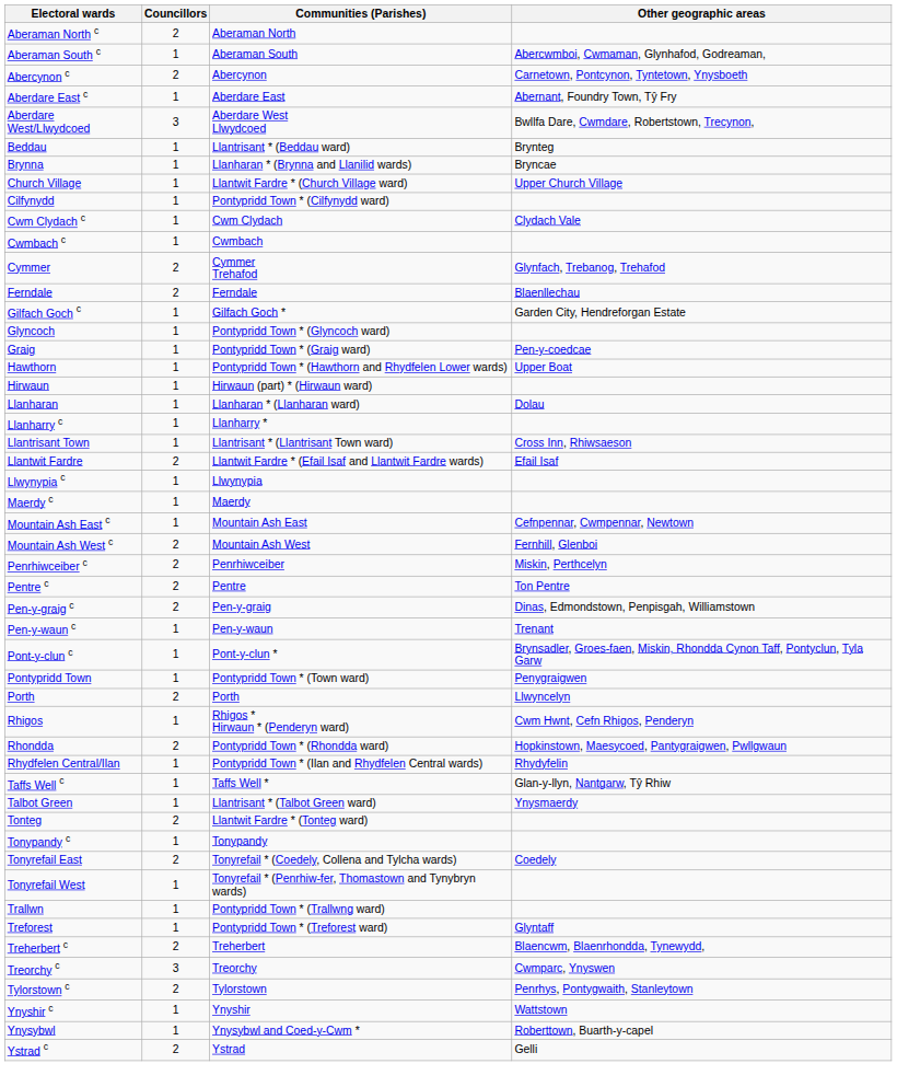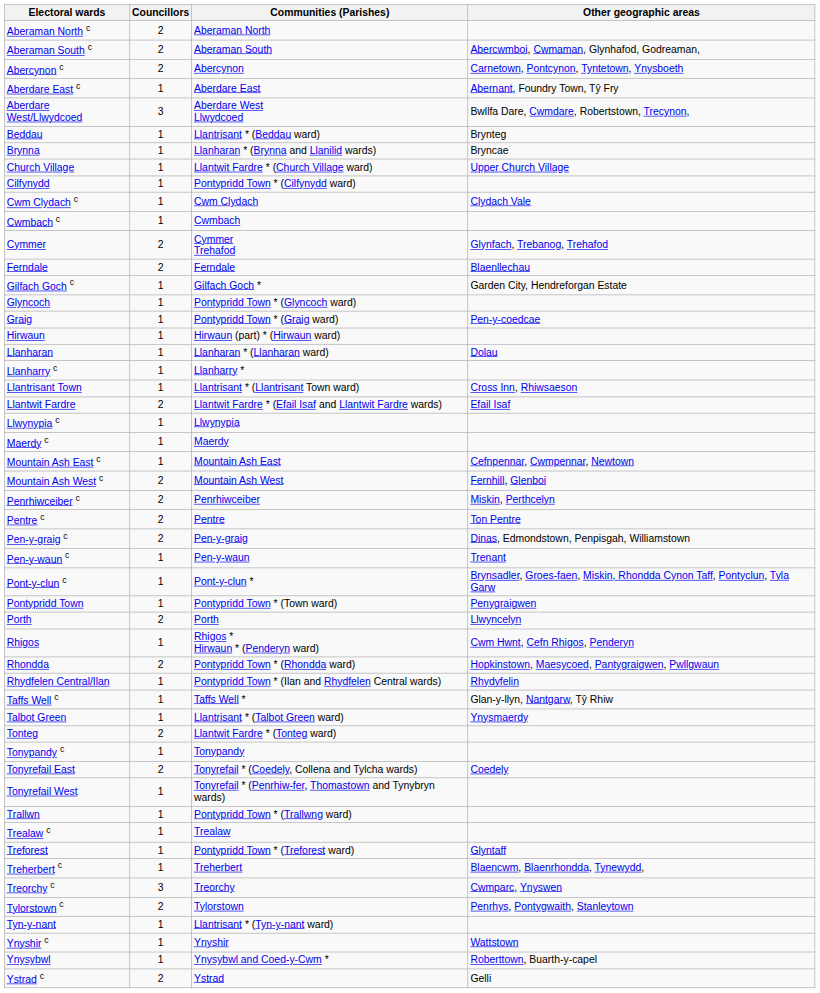 <table class="wikitable">
 <tr>
 <th>Electoral wards</th>
 <th>Councillors</th>
 <th>Communities (Parishes)</th>
 <th>Other geographic areas</th>
 </tr>
 <tr>
 <td><a href='#'>Aberaman North</a> <sup>c</sup></td>
 <td align="center">2</td>
 <td><a href='#'>Aberaman North</a></td>
 <td></td>
 </tr>
 <tr>
 <td><a href='#'>Aberaman South</a> <sup>c</sup></td>
-<td align="center">1</td>
+<td align="center">2</td>
 <td><a href='#'>Aberaman South</a></td>
 <td><a href='#'>Abercwmboi</a>, <a href='#'>Cwmaman</a>, Glynhafod, Godreaman,</td>
 </tr>
 <tr>
 <td><a href='#'>Abercynon</a> <sup>c</sup></td>
 <td align="center">2</td>
 <td><a href='#'>Abercynon</a></td>
 <td><a href='#'>Carnetown</a>, <a href='#'>Pontcynon</a>, <a href='#'>Tyntetown</a>, <a href='#'>Ynysboeth</a></td>
 </tr>
 <tr>
 <td><a href='#'>Aberdare East</a> <sup>c</sup></td>
 <td align="center">1</td>
 <td><a href='#'>Aberdare East</a></td>
 <td><a href='#'>Abernant</a>, Foundry Town, Tŷ Fry</td>
 </tr>
 <tr>
 <td><a href='#'>Aberdare West/Llwydcoed</a></td>
 <td align="center">3</td>
 <td><a href='#'>Aberdare West</a><br><a href='#'>Llwydcoed</a></td>
 <td>Bwllfa Dare, <a href='#'>Cwmdare</a>, Robertstown, <a href='#'>Trecynon</a>,</td>
 </tr>
 <tr>
 <td><a href='#'>Beddau</a></td>
 <td align="center">1</td>
 <td><a href='#'>Llantrisant</a> * (<a href='#'>Beddau</a> ward)</td>
 <td>Brynteg</td>
 </tr>
 <tr>
 <td><a href='#'>Brynna</a></td>
 <td align="center">1</td>
 <td><a href='#'>Llanharan</a> * (<a href='#'>Brynna</a> and <a href='#'>Llanilid</a> wards)</td>
 <td>Bryncae</td>
 </tr>
 <tr>
 <td><a href='#'>Church Village</a></td>
 <td align="center">1</td>
 <td><a href='#'>Llantwit Fardre</a> * (<a href='#'>Church Village</a> ward)</td>
 <td><a href='#'>Upper Church Village</a></td>
 </tr>
 <tr>
 <td><a href='#'>Cilfynydd</a></td>
 <td align="center">1</td>
 <td><a href='#'>Pontypridd Town</a> * (<a href='#'>Cilfynydd</a> ward)</td>
 <td></td>
 </tr>
 <tr>
 <td><a href='#'>Cwm Clydach</a> <sup>c</sup></td>
 <td align="center">1</td>
 <td><a href='#'>Cwm Clydach</a></td>
 <td><a href='#'>Clydach Vale</a></td>
 </tr>
 <tr>
 <td><a href='#'>Cwmbach</a> <sup>c</sup></td>
 <td align="center">1</td>
 <td><a href='#'>Cwmbach</a></td>
 <td></td>
 </tr>
 <tr>
 <td><a href='#'>Cymmer</a></td>
 <td align="center">2</td>
 <td><a href='#'>Cymmer</a><br><a href='#'>Trehafod</a></td>
 <td><a href='#'>Glynfach</a>, <a href='#'>Trebanog</a>, <a href='#'>Trehafod</a></td>
 </tr>
 <tr>
 <td><a href='#'>Ferndale</a></td>
 <td align="center">2</td>
 <td><a href='#'>Ferndale</a></td>
 <td><a href='#'>Blaenllechau</a></td>
 </tr>
 <tr>
 <td><a href='#'>Gilfach Goch</a> <sup>c</sup></td>
 <td align="center">1</td>
 <td><a href='#'>Gilfach Goch</a> *</td>
 <td>Garden City, Hendreforgan Estate</td>
 </tr>
 <tr>
 <td><a href='#'>Glyncoch</a></td>
 <td align="center">1</td>
 <td><a href='#'>Pontypridd Town</a> * (<a href='#'>Glyncoch</a> ward)</td>
 <td></td>
 </tr>
 <tr>
 <td><a href='#'>Graig</a></td>
 <td align="center">1</td>
 <td><a href='#'>Pontypridd Town</a> * (<a href='#'>Graig</a> ward)</td>
 <td><a href='#'>Pen-y-coedcae</a></td>
-</tr>
-<tr>
-<td><a href='#'>Hawthorn</a></td>
-<td align="center">1</td>
-<td><a href='#'>Pontypridd Town</a> * (<a href='#'>Hawthorn</a> and <a href='#'>Rhydfelen Lower</a> wards)</td>
-<td><a href='#'>Upper Boat</a></td>
 </tr>
 <tr>
 <td><a href='#'>Hirwaun</a></td>
 <td align="center">1</td>
 <td><a href='#'>Hirwaun</a> (part) * (<a href='#'>Hirwaun</a> ward)</td>
 <td></td>
 </tr>
 <tr>
 <td><a href='#'>Llanharan</a></td>
 <td align="center">1</td>
 <td><a href='#'>Llanharan</a> * (<a href='#'>Llanharan</a> ward)</td>
 <td><a href='#'>Dolau</a></td>
 </tr>
 <tr>
 <td><a href='#'>Llanharry</a> <sup>c</sup></td>
 <td align="center">1</td>
 <td><a href='#'>Llanharry</a> *</td>
 <td></td>
 </tr>
 <tr>
 <td><a href='#'>Llantrisant Town</a></td>
 <td align="center">1</td>
 <td><a href='#'>Llantrisant</a> * (<a href='#'>Llantrisant</a> Town ward)</td>
 <td><a href='#'>Cross Inn</a>, <a href='#'>Rhiwsaeson</a></td>
 </tr>
 <tr>
 <td><a href='#'>Llantwit Fardre</a></td>
 <td align="center">2</td>
 <td><a href='#'>Llantwit Fardre</a> * (<a href='#'>Efail Isaf</a> and <a href='#'>Llantwit Fardre</a> wards)</td>
 <td><a href='#'>Efail Isaf</a></td>
 </tr>
 <tr>
 <td><a href='#'>Llwynypia</a> <sup>c</sup></td>
 <td align="center">1</td>
 <td><a href='#'>Llwynypia</a></td>
 <td></td>
 </tr>
 <tr>
 <td><a href='#'>Maerdy</a> <sup>c</sup></td>
 <td align="center">1</td>
 <td><a href='#'>Maerdy</a></td>
 <td></td>
 </tr>
 <tr>
 <td><a href='#'>Mountain Ash East</a> <sup>c</sup></td>
 <td align="center">1</td>
 <td><a href='#'>Mountain Ash East</a></td>
 <td><a href='#'>Cefnpennar</a>, <a href='#'>Cwmpennar</a>, <a href='#'>Newtown</a></td>
 </tr>
 <tr>
 <td><a href='#'>Mountain Ash West</a> <sup>c</sup></td>
 <td align="center">2</td>
 <td><a href='#'>Mountain Ash West</a></td>
 <td><a href='#'>Fernhill</a>, <a href='#'>Glenboi</a></td>
 </tr>
 <tr>
 <td><a href='#'>Penrhiwceiber</a> <sup>c</sup></td>
 <td align="center">2</td>
 <td><a href='#'>Penrhiwceiber</a></td>
 <td><a href='#'>Miskin</a>, <a href='#'>Perthcelyn</a></td>
 </tr>
 <tr>
 <td><a href='#'>Pentre</a> <sup>c</sup></td>
 <td align="center">2</td>
 <td><a href='#'>Pentre</a></td>
 <td><a href='#'>Ton Pentre</a></td>
 </tr>
 <tr>
 <td><a href='#'>Pen-y-graig</a> <sup>c</sup></td>
 <td align="center">2</td>
 <td><a href='#'>Pen-y-graig</a></td>
 <td><a href='#'>Dinas</a>, Edmondstown, Penpisgah, Williamstown</td>
 </tr>
 <tr>
 <td><a href='#'>Pen-y-waun</a> <sup>c</sup></td>
 <td align="center">1</td>
 <td><a href='#'>Pen-y-waun</a></td>
 <td><a href='#'>Trenant</a></td>
 </tr>
 <tr>
 <td><a href='#'>Pont-y-clun</a> <sup>c</sup></td>
 <td align="center">1</td>
 <td><a href='#'>Pont-y-clun</a> *</td>
 <td><a href='#'>Brynsadler</a>, <a href='#'>Groes-faen</a>, <a href='#'>Miskin, Rhondda Cynon Taff</a>, <a href='#'>Pontyclun</a>, <a href='#'>Tyla Garw</a></td>
 </tr>
 <tr>
 <td><a href='#'>Pontypridd Town</a></td>
 <td align="center">1</td>
 <td><a href='#'>Pontypridd Town</a> * (Town ward)</td>
 <td><a href='#'>Penygraigwen</a></td>
 </tr>
 <tr>
 <td><a href='#'>Porth</a></td>
 <td align="center">2</td>
 <td><a href='#'>Porth</a></td>
 <td><a href='#'>Llwyncelyn</a></td>
 </tr>
 <tr>
 <td><a href='#'>Rhigos</a></td>
 <td align="center">1</td>
 <td><a href='#'>Rhigos</a> *<br><a href='#'>Hirwaun</a> * (<a href='#'>Penderyn</a> ward)</td>
 <td><a href='#'>Cwm Hwnt</a>, <a href='#'>Cefn Rhigos</a>, <a href='#'>Penderyn</a></td>
 </tr>
 <tr>
 <td><a href='#'>Rhondda</a></td>
 <td align="center">2</td>
 <td><a href='#'>Pontypridd Town</a> * (<a href='#'>Rhondda</a> ward)</td>
 <td><a href='#'>Hopkinstown</a>, <a href='#'>Maesycoed</a>, <a href='#'>Pantygraigwen</a>, <a href='#'>Pwllgwaun</a></td>
 </tr>
 <tr>
 <td><a href='#'>Rhydfelen Central/Ilan</a></td>
 <td align="center">1</td>
 <td><a href='#'>Pontypridd Town</a> * (Ilan and <a href='#'>Rhydfelen</a> Central wards)</td>
 <td><a href='#'>Rhydyfelin</a></td>
 </tr>
 <tr>
 <td><a href='#'>Taffs Well</a> <sup>c</sup></td>
 <td align="center">1</td>
 <td><a href='#'>Taffs Well</a> *</td>
 <td>Glan-y-llyn, <a href='#'>Nantgarw</a>, Tŷ Rhiw</td>
 </tr>
 <tr>
 <td><a href='#'>Talbot Green</a></td>
 <td align="center">1</td>
 <td><a href='#'>Llantrisant</a> * (<a href='#'>Talbot Green</a> ward)</td>
 <td><a href='#'>Ynysmaerdy</a></td>
 </tr>
 <tr>
 <td><a href='#'>Tonteg</a></td>
 <td align="center">2</td>
 <td><a href='#'>Llantwit Fardre</a> * (<a href='#'>Tonteg</a> ward)</td>
 <td></td>
 </tr>
 <tr>
 <td><a href='#'>Tonypandy</a> <sup>c</sup></td>
 <td align="center">1</td>
 <td><a href='#'>Tonypandy</a></td>
 <td></td>
 </tr>
 <tr>
 <td><a href='#'>Tonyrefail East</a></td>
 <td align="center">2</td>
 <td><a href='#'>Tonyrefail</a> * (<a href='#'>Coedely</a>, Collena and Tylcha wards)</td>
 <td><a href='#'>Coedely</a></td>
 </tr>
 <tr>
 <td><a href='#'>Tonyrefail West</a></td>
 <td align="center">1</td>
 <td><a href='#'>Tonyrefail</a> * (<a href='#'>Penrhiw-fer</a>, <a href='#'>Thomastown</a> and Tynybryn wards)</td>
 <td></td>
 </tr>
 <tr>
 <td><a href='#'>Trallwn</a></td>
 <td align="center">1</td>
 <td><a href='#'>Pontypridd Town</a> * (<a href='#'>Trallwng</a> ward)</td>
 <td></td>
 </tr>
 <tr>
+<td><a href='#'>Trealaw</a> <sup>c</sup></td>
+<td align="center">1</td>
+<td><a href='#'>Trealaw</a></td>
+<td></td>
+</tr>
+<tr>
 <td><a href='#'>Treforest</a></td>
 <td align="center">1</td>
 <td><a href='#'>Pontypridd Town</a> * (<a href='#'>Treforest</a> ward)</td>
 <td><a href='#'>Glyntaff</a></td>
 </tr>
 <tr>
 <td><a href='#'>Treherbert</a> <sup>c</sup></td>
-<td align="center">2</td>
+<td align="center">1</td>
 <td><a href='#'>Treherbert</a></td>
 <td><a href='#'>Blaencwm</a>, <a href='#'>Blaenrhondda</a>, <a href='#'>Tynewydd</a>,</td>
 </tr>
 <tr>
 <td><a href='#'>Treorchy</a> <sup>c</sup></td>
 <td align="center">3</td>
 <td><a href='#'>Treorchy</a></td>
 <td><a href='#'>Cwmparc</a>, <a href='#'>Ynyswen</a></td>
 </tr>
 <tr>
 <td><a href='#'>Tylorstown</a> <sup>c</sup></td>
 <td align="center">2</td>
 <td><a href='#'>Tylorstown</a></td>
 <td><a href='#'>Penrhys</a>, <a href='#'>Pontygwaith</a>, <a href='#'>Stanleytown</a></td>
+</tr>
+<tr>
+<td><a href='#'>Tyn-y-nant</a></td>
+<td align="center">1</td>
+<td><a href='#'>Llantrisant</a> * (<a href='#'>Tyn-y-nant</a> ward)</td>
+<td></td>
 </tr>
 <tr>
 <td><a href='#'>Ynyshir</a> <sup>c</sup></td>
 <td align="center">1</td>
 <td><a href='#'>Ynyshir</a></td>
 <td><a href='#'>Wattstown</a></td>
 </tr>
 <tr>
 <td><a href='#'>Ynysybwl</a></td>
 <td align="center">1</td>
 <td><a href='#'>Ynysybwl and Coed-y-Cwm</a> *</td>
 <td><a href='#'>Roberttown</a>, Buarth-y-capel</td>
 </tr>
 <tr>
 <td><a href='#'>Ystrad</a> <sup>c</sup></td>
 <td align="center">2</td>
 <td><a href='#'>Ystrad</a></td>
 <td>Gelli</td>
 </tr>
 </table>
